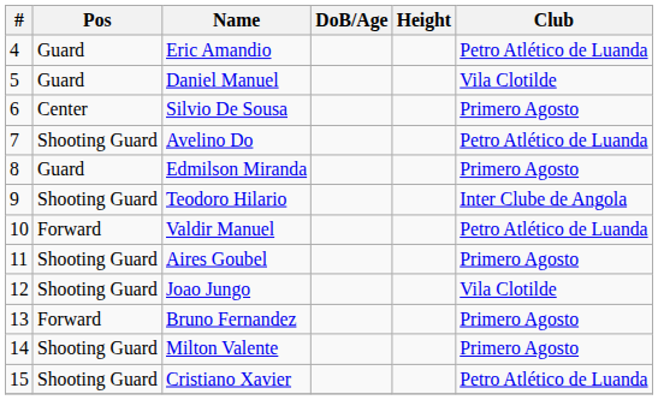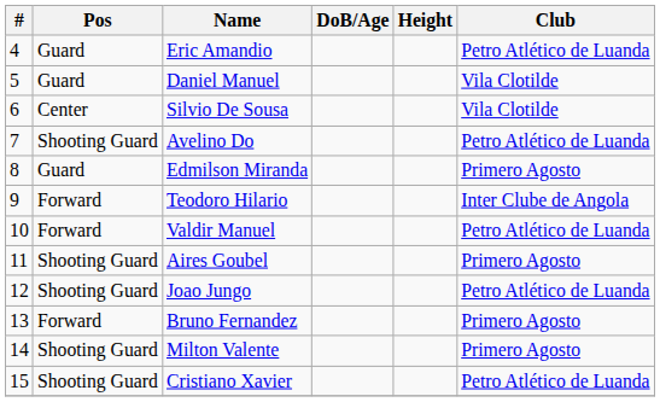 <table class="wikitable sortable">
 <tr>
 <th>#</th>
 <th>Pos</th>
 <th>Name</th>
 <th>DoB/Age</th>
 <th>Height</th>
 <th>Club</th>
 </tr>
 <tr>
 <td>4</td>
 <td>Guard</td>
 <td><a href='#'>Eric Amandio</a></td>
 <td></td>
 <td></td>
 <td> <a href='#'>Petro Atlético de Luanda</a></td>
 </tr>
 <tr>
 <td>5</td>
 <td>Guard</td>
 <td><a href='#'>Daniel Manuel</a></td>
 <td></td>
 <td></td>
 <td> <a href='#'>Vila Clotilde</a></td>
 </tr>
 <tr>
 <td>6</td>
 <td>Center</td>
 <td><a href='#'>Silvio De Sousa</a></td>
 <td></td>
 <td></td>
-<td> <a href='#'>Primero Agosto</a></td>
+<td> <a href='#'>Vila Clotilde</a></td>
 </tr>
 <tr>
 <td>7</td>
 <td>Shooting Guard</td>
 <td><a href='#'>Avelino Do</a></td>
 <td></td>
 <td></td>
 <td> <a href='#'>Petro Atlético de Luanda</a></td>
 </tr>
 <tr>
 <td>8</td>
 <td>Guard</td>
 <td><a href='#'>Edmilson Miranda</a></td>
 <td></td>
 <td></td>
 <td> <a href='#'>Primero Agosto</a></td>
 </tr>
 <tr>
 <td>9</td>
-<td>Shooting Guard</td>
+<td>Forward</td>
 <td><a href='#'>Teodoro Hilario</a></td>
 <td></td>
 <td></td>
 <td> <a href='#'>Inter Clube de Angola</a></td>
 </tr>
 <tr>
 <td>10</td>
 <td>Forward</td>
 <td><a href='#'>Valdir Manuel</a></td>
 <td></td>
 <td></td>
 <td> <a href='#'>Petro Atlético de Luanda</a></td>
 </tr>
 <tr>
 <td>11</td>
 <td>Shooting Guard</td>
 <td><a href='#'>Aires Goubel</a></td>
 <td></td>
 <td></td>
 <td> <a href='#'>Primero Agosto</a></td>
 </tr>
 <tr>
 <td>12</td>
 <td>Shooting Guard</td>
 <td><a href='#'>Joao Jungo</a></td>
 <td></td>
 <td></td>
-<td> <a href='#'>Vila Clotilde</a></td>
+<td> <a href='#'>Petro Atlético de Luanda</a></td>
 </tr>
 <tr>
 <td>13</td>
 <td>Forward</td>
 <td><a href='#'>Bruno Fernandez</a></td>
 <td></td>
 <td></td>
 <td> <a href='#'>Primero Agosto</a></td>
 </tr>
 <tr>
 <td>14</td>
 <td>Shooting Guard</td>
 <td><a href='#'>Milton Valente</a></td>
 <td></td>
 <td></td>
 <td> <a href='#'>Primero Agosto</a></td>
 </tr>
 <tr>
 <td>15</td>
 <td>Shooting Guard</td>
 <td><a href='#'>Cristiano Xavier</a></td>
 <td></td>
 <td></td>
 <td> <a href='#'>Petro Atlético de Luanda</a></td>
 </tr>
 <tr>
 </tr>
 </table>
